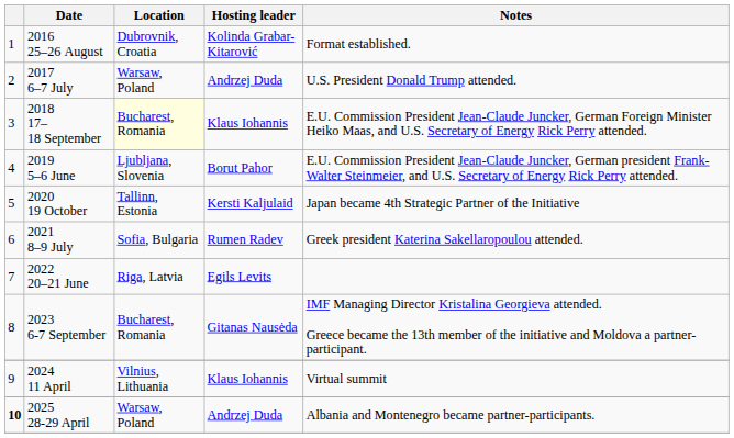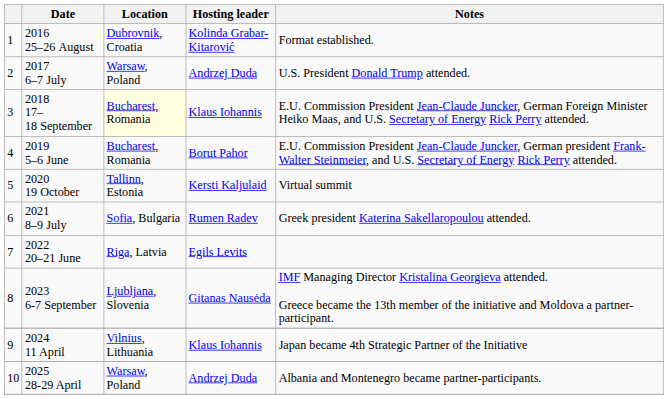 <table class="wikitable">
 <tr>
 <th></th>
 <th>Date</th>
 <th>Location</th>
 <th>Hosting leader</th>
 <th>Notes</th>
 </tr>
 <tr>
 <td>1</td>
 <td>2016<br>25–26 August</td>
 <td><a href='#'>Dubrovnik</a>, Croatia</td>
 <td><a href='#'>Kolinda Grabar-Kitarović</a></td>
 <td>Format established.</td>
 </tr>
 <tr>
 <td>2</td>
 <td>2017<br>6–7 July</td>
 <td><a href='#'>Warsaw</a>, Poland</td>
 <td><a href='#'>Andrzej Duda</a></td>
 <td>U.S. President <a href='#'>Donald Trump</a> attended.</td>
 </tr>
 <tr>
 <td>3</td>
 <td>2018<br>17–18 September</td>
 <td style="background: lightyellow;"><a href='#'>Bucharest</a>, Romania</td>
 <td><a href='#'>Klaus Iohannis</a></td>
 <td>E.U. Commission President <a href='#'>Jean-Claude Juncker</a>, German Foreign Minister Heiko Maas, and U.S. <a href='#'>Secretary of Energy</a> <a href='#'>Rick Perry</a> attended.</td>
 </tr>
 <tr>
 <td>4</td>
 <td>2019<br>5–6 June</td>
-<td><a href='#'>Ljubljana</a>, Slovenia</td>
+<td><a href='#'>Bucharest</a>, Romania</td>
 <td><a href='#'>Borut Pahor</a></td>
 <td>E.U. Commission President <a href='#'>Jean-Claude Juncker</a>, German president <a href='#'>Frank-Walter Steinmeier</a>, and U.S. <a href='#'>Secretary of Energy</a> <a href='#'>Rick Perry</a> attended.</td>
 </tr>
 <tr>
 <td>5</td>
 <td>2020<br>19 October</td>
 <td><a href='#'>Tallinn</a>, Estonia</td>
 <td><a href='#'>Kersti Kaljulaid</a></td>
-<td>Japan became 4th Strategic Partner of the Initiative </td>
+<td>Virtual summit</td>
 </tr>
 <tr>
 <td>6</td>
 <td>2021<br>8–9 July</td>
 <td><a href='#'>Sofia</a>, Bulgaria</td>
 <td><a href='#'>Rumen Radev</a></td>
 <td>Greek president <a href='#'>Katerina Sakellaropoulou</a> attended.</td>
 </tr>
 <tr>
 <td>7</td>
 <td>2022<br>20–21 June</td>
 <td><a href='#'>Riga</a>, Latvia</td>
 <td><a href='#'>Egils Levits</a></td>
 <td></td>
 </tr>
 <tr>
 <td>8</td>
 <td>2023<br>6-7 September</td>
-<td><a href='#'>Bucharest</a>, Romania</td>
+<td><a href='#'>Ljubljana</a>, Slovenia</td>
 <td><a href='#'>Gitanas Nausėda</a></td>
 <td><a href='#'>IMF</a> Managing Director <a href='#'>Kristalina Georgieva</a> attended.<br><br>Greece became the 13th member of the initiative and Moldova a partner-participant.</td>
 </tr>
 <tr>
 </tr>
 <tr>
 <td>9</td>
 <td>2024<br>11 April </td>
 <td><a href='#'>Vilnius</a>, Lithuania</td>
 <td><a href='#'>Klaus Iohannis</a></td>
-<td>Virtual summit</td>
+<td>Japan became 4th Strategic Partner of the Initiative </td>
 </tr>
 <tr>
 </tr>
 <tr>
-<td><strong>10</strong></td>
+<td>10</td>
 <td>2025<br>28-29 April</td>
 <td><a href='#'>Warsaw</a>, Poland</td>
 <td><a href='#'>Andrzej Duda</a></td>
 <td>Albania and Montenegro became partner-participants.</td>
 </tr>
 <tr>
 </tr>
 </table>
